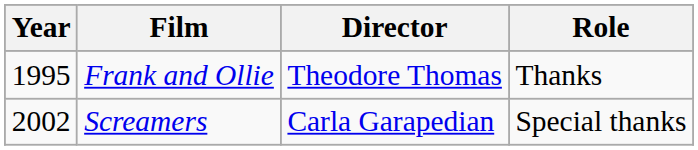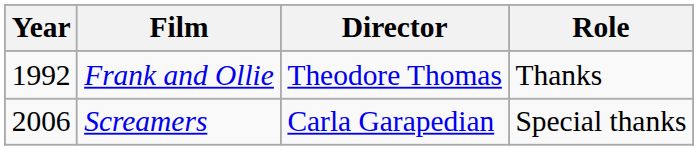 <table class="wikitable">
 <tr>
 <th>Year</th>
 <th>Film</th>
 <th>Director</th>
 <th>Role</th>
 </tr>
 <tr>
-<td>1995</td>
+<td>1992</td>
 <td><em><a href='#'>Frank and Ollie</a></em></td>
 <td><a href='#'>Theodore Thomas</a></td>
 <td>Thanks</td>
 </tr>
 <tr>
-<td>2002</td>
+<td>2006</td>
 <td><em><a href='#'>Screamers</a></em></td>
 <td><a href='#'>Carla Garapedian</a></td>
 <td>Special thanks</td>
 </tr>
 </table>
